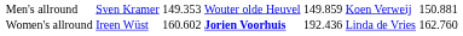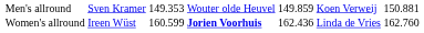 <table>
 <tr>
 <td>Men's allround</td>
 <td><a href='#'>Sven Kramer</a></td>
 <td>149.353</td>
 <td><a href='#'>Wouter olde Heuvel</a></td>
 <td>149.859</td>
 <td><a href='#'>Koen Verweij</a></td>
 <td>150.881</td>
 </tr>
 <tr>
 <td>Women's allround</td>
 <td><a href='#'>Ireen Wüst</a></td>
-<td>160.602</td>
+<td>160.599</td>
 <td><strong><a href='#'>Jorien Voorhuis</a></strong></td>
-<td>192.436</td>
+<td>162.436</td>
 <td><a href='#'>Linda de Vries</a></td>
 <td>162.760</td>
 </tr>
 </table>
